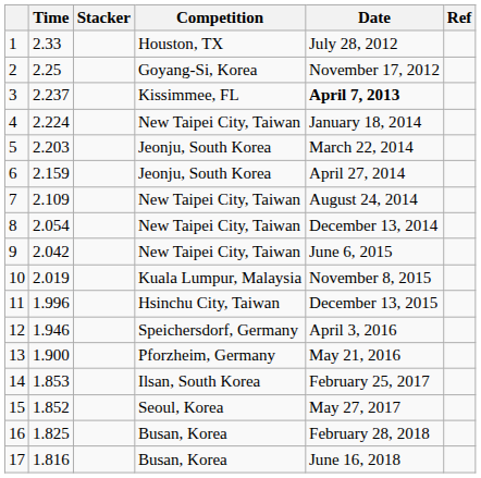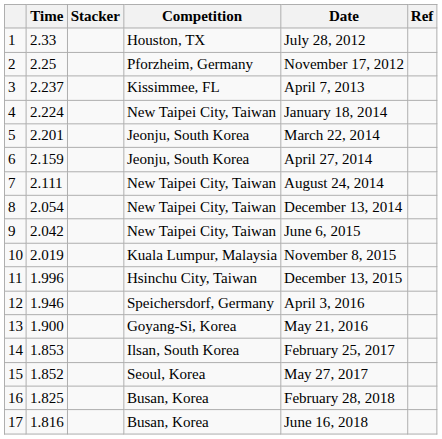 <table class="wikitable">
 <tr>
 <th></th>
 <th>Time</th>
 <th>Stacker</th>
 <th>Competition</th>
 <th>Date</th>
 <th>Ref</th>
 </tr>
 <tr>
 <td>1</td>
 <td>2.33</td>
 <td></td>
 <td>Houston, TX</td>
 <td>July 28, 2012</td>
 <td></td>
 </tr>
 <tr>
 <td>2</td>
 <td>2.25</td>
 <td></td>
-<td>Goyang-Si, Korea</td>
+<td>Pforzheim, Germany</td>
 <td>November 17, 2012</td>
 <td></td>
 </tr>
 <tr>
 <td>3</td>
 <td>2.237</td>
 <td></td>
 <td>Kissimmee, FL</td>
-<td><strong>April 7, 2013</strong></td>
+<td>April 7, 2013</td>
 <td></td>
 </tr>
 <tr>
 <td>4</td>
 <td>2.224</td>
 <td></td>
 <td>New Taipei City, Taiwan</td>
 <td>January 18, 2014</td>
 <td></td>
 </tr>
 <tr>
 <td>5</td>
-<td>2.203</td>
+<td>2.201</td>
 <td></td>
 <td>Jeonju, South Korea</td>
 <td>March 22, 2014</td>
 <td></td>
 </tr>
 <tr>
 <td>6</td>
 <td>2.159</td>
 <td></td>
 <td>Jeonju, South Korea</td>
 <td>April 27, 2014</td>
 <td></td>
 </tr>
 <tr>
 <td>7</td>
-<td>2.109</td>
+<td>2.111</td>
 <td></td>
 <td>New Taipei City, Taiwan</td>
 <td>August 24, 2014</td>
 <td></td>
 </tr>
 <tr>
 <td>8</td>
 <td>2.054</td>
 <td></td>
 <td>New Taipei City, Taiwan</td>
 <td>December 13, 2014</td>
 <td></td>
 </tr>
 <tr>
 <td>9</td>
 <td>2.042</td>
 <td></td>
 <td>New Taipei City, Taiwan</td>
 <td>June 6, 2015</td>
 <td></td>
 </tr>
 <tr>
 <td>10</td>
 <td>2.019</td>
 <td></td>
 <td>Kuala Lumpur, Malaysia</td>
 <td>November 8, 2015</td>
 <td></td>
 </tr>
 <tr>
 <td>11</td>
 <td>1.996</td>
 <td></td>
 <td>Hsinchu City, Taiwan</td>
 <td>December 13, 2015</td>
 <td></td>
 </tr>
 <tr>
 <td>12</td>
 <td>1.946</td>
 <td></td>
 <td>Speichersdorf, Germany</td>
 <td>April 3, 2016</td>
 <td></td>
 </tr>
 <tr>
 <td>13</td>
 <td>1.900</td>
 <td></td>
-<td>Pforzheim, Germany</td>
+<td>Goyang-Si, Korea</td>
 <td>May 21, 2016</td>
 <td></td>
 </tr>
 <tr>
 <td>14</td>
 <td>1.853</td>
 <td></td>
 <td>Ilsan, South Korea</td>
 <td>February 25, 2017</td>
 <td></td>
 </tr>
 <tr>
 <td>15</td>
 <td>1.852</td>
 <td></td>
 <td>Seoul, Korea</td>
 <td>May 27, 2017</td>
 <td></td>
 </tr>
 <tr>
 <td>16</td>
 <td>1.825</td>
 <td></td>
 <td>Busan, Korea</td>
 <td>February 28, 2018</td>
 <td></td>
 </tr>
 <tr>
 <td>17</td>
 <td>1.816</td>
 <td></td>
 <td>Busan, Korea</td>
 <td>June 16, 2018</td>
 <td></td>
 </tr>
 </table>
